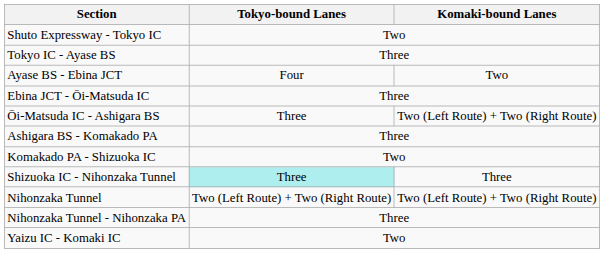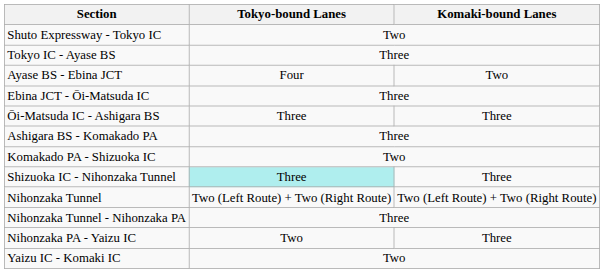 <table class="wikitable">
 <tr>
 <th>Section</th>
 <th>Tokyo-bound Lanes</th>
 <th>Komaki-bound Lanes</th>
 </tr>
 <tr>
 <td>Shuto Expressway - Tokyo IC</td>
 <td colspan="2" style="text-align: center;">Two</td>
 </tr>
 <tr>
 <td>Tokyo IC - Ayase BS</td>
 <td colspan="2" style="text-align: center;">Three</td>
 </tr>
 <tr>
 <td>Ayase BS - Ebina JCT</td>
 <td style="text-align: center;">Four</td>
 <td style="text-align: center;">Two</td>
 </tr>
 <tr>
 <td>Ebina JCT - Ōi-Matsuda IC</td>
 <td colspan="2" style="text-align: center;">Three</td>
 </tr>
 <tr>
 <td>Ōi-Matsuda IC - Ashigara BS</td>
 <td style="text-align: center;">Three</td>
-<td style="text-align: center;">Two (Left Route) + Two (Right Route)</td>
+<td style="text-align: center;">Three</td>
 </tr>
 <tr>
 <td>Ashigara BS - Komakado PA</td>
 <td colspan="2" style="text-align: center;">Three</td>
 </tr>
 <tr>
 <td>Komakado PA - Shizuoka IC</td>
 <td colspan="2" style="text-align: center;">Two</td>
 </tr>
 <tr>
 <td>Shizuoka IC - Nihonzaka Tunnel</td>
 <td style="background: paleturquoise; text-align: center;">Three</td>
 <td style="text-align: center;">Three</td>
 </tr>
 <tr>
 <td>Nihonzaka Tunnel</td>
 <td style="text-align: center;">Two (Left Route) + Two (Right Route)</td>
 <td style="text-align: center;">Two (Left Route) + Two (Right Route)</td>
 </tr>
 <tr>
 <td>Nihonzaka Tunnel - Nihonzaka PA</td>
 <td colspan="2" style="text-align: center;">Three</td>
 </tr>
 <tr>
+<td>Nihonzaka PA - Yaizu IC</td>
+<td style="text-align: center;">Two</td>
+<td style="text-align: center;">Three</td>
+</tr>
+<tr>
 <td>Yaizu IC - Komaki IC</td>
 <td colspan="2" style="text-align: center;">Two</td>
 </tr>
 </table>
